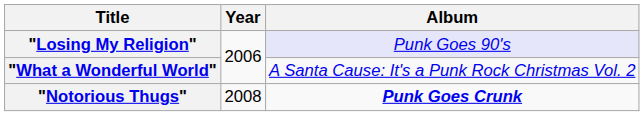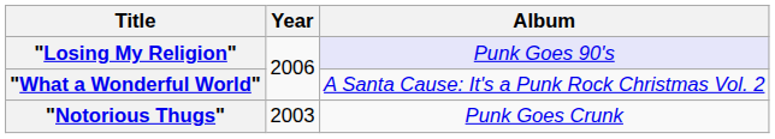 <table class="wikitable plainrowheaders" style="text-align:center;">
 <tr>
 <th scope="col">Title</th>
 <th scope="col">Year</th>
 <th scope="col">Album</th>
 </tr>
 <tr>
 <th scope="row">"<a href='#'>Losing My Religion</a>"<br></th>
 <td rowspan=2>2006</td>
 <td style="background: lavender;"><em><a href='#'>Punk Goes 90's</a></em></td>
 </tr>
 <tr>
 <th scope="row">"<a href='#'>What a Wonderful World</a>"<br></th>
 <td><em><a href='#'>A Santa Cause: It's a Punk Rock Christmas Vol. 2</a></em></td>
 </tr>
 <tr>
 <th scope="row">"<a href='#'>Notorious Thugs</a>"<br></th>
-<td>2008</td>
-<td><strong><em><a href='#'>Punk Goes Crunk</a></em></strong></td>
+<td>2003</td>
+<td><em><a href='#'>Punk Goes Crunk</a></em></td>
 </tr>
 </table>
